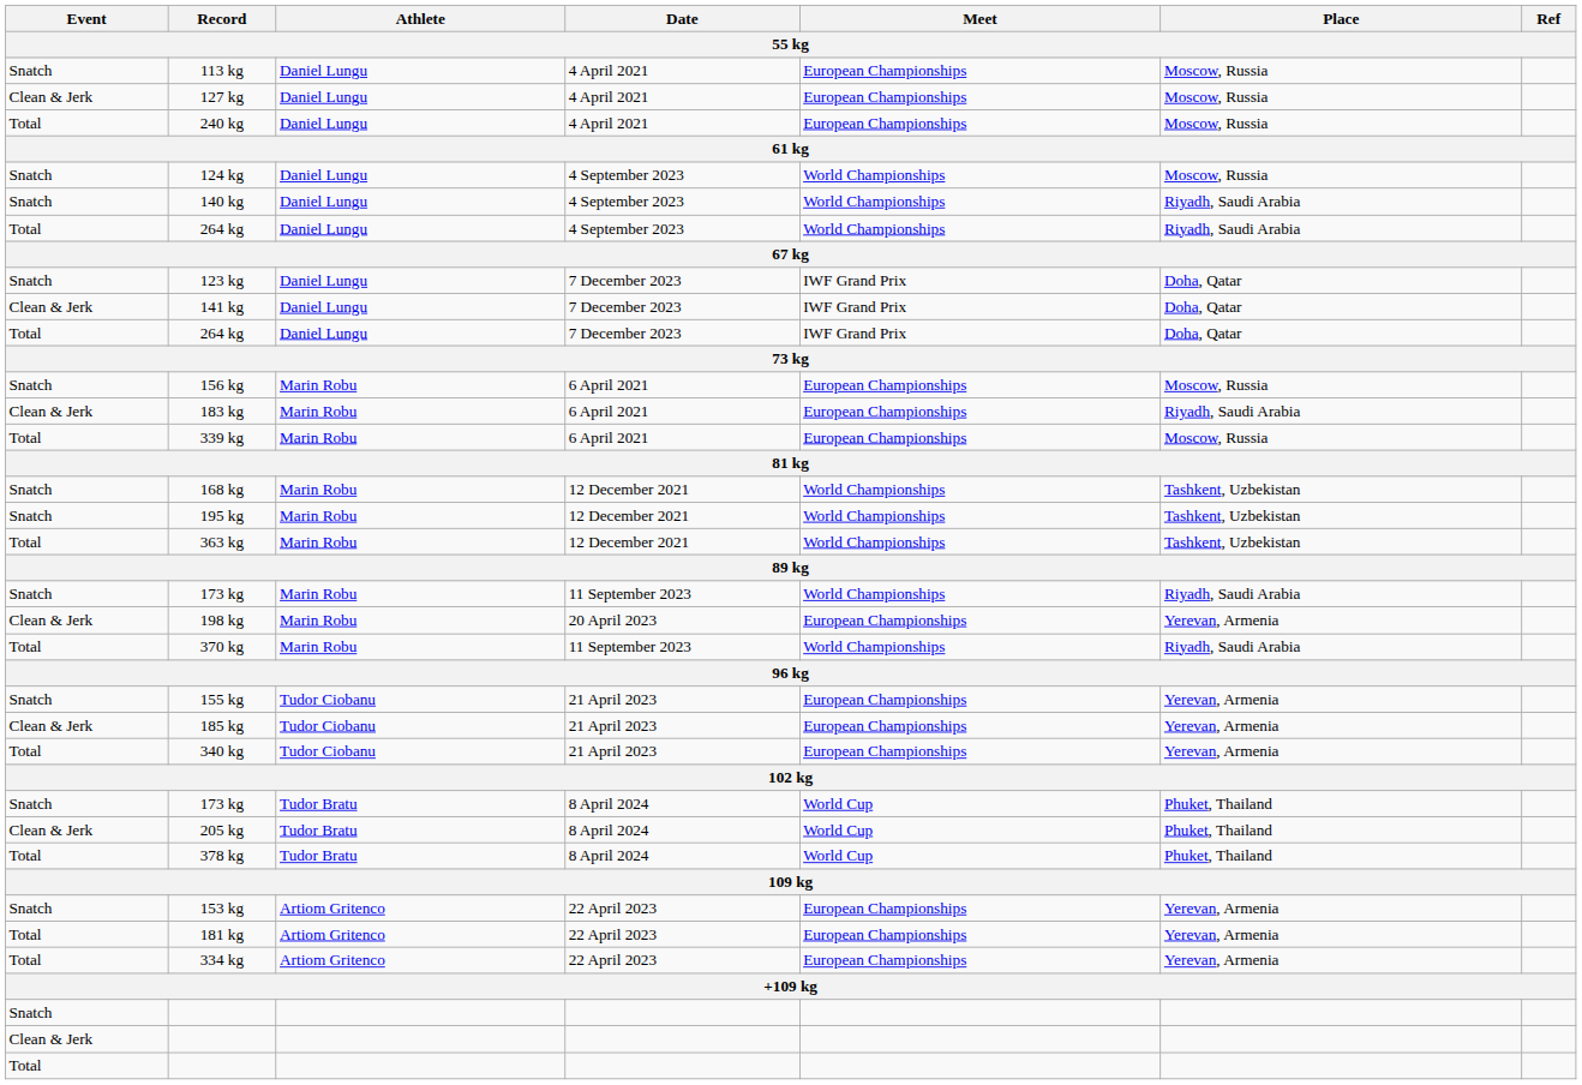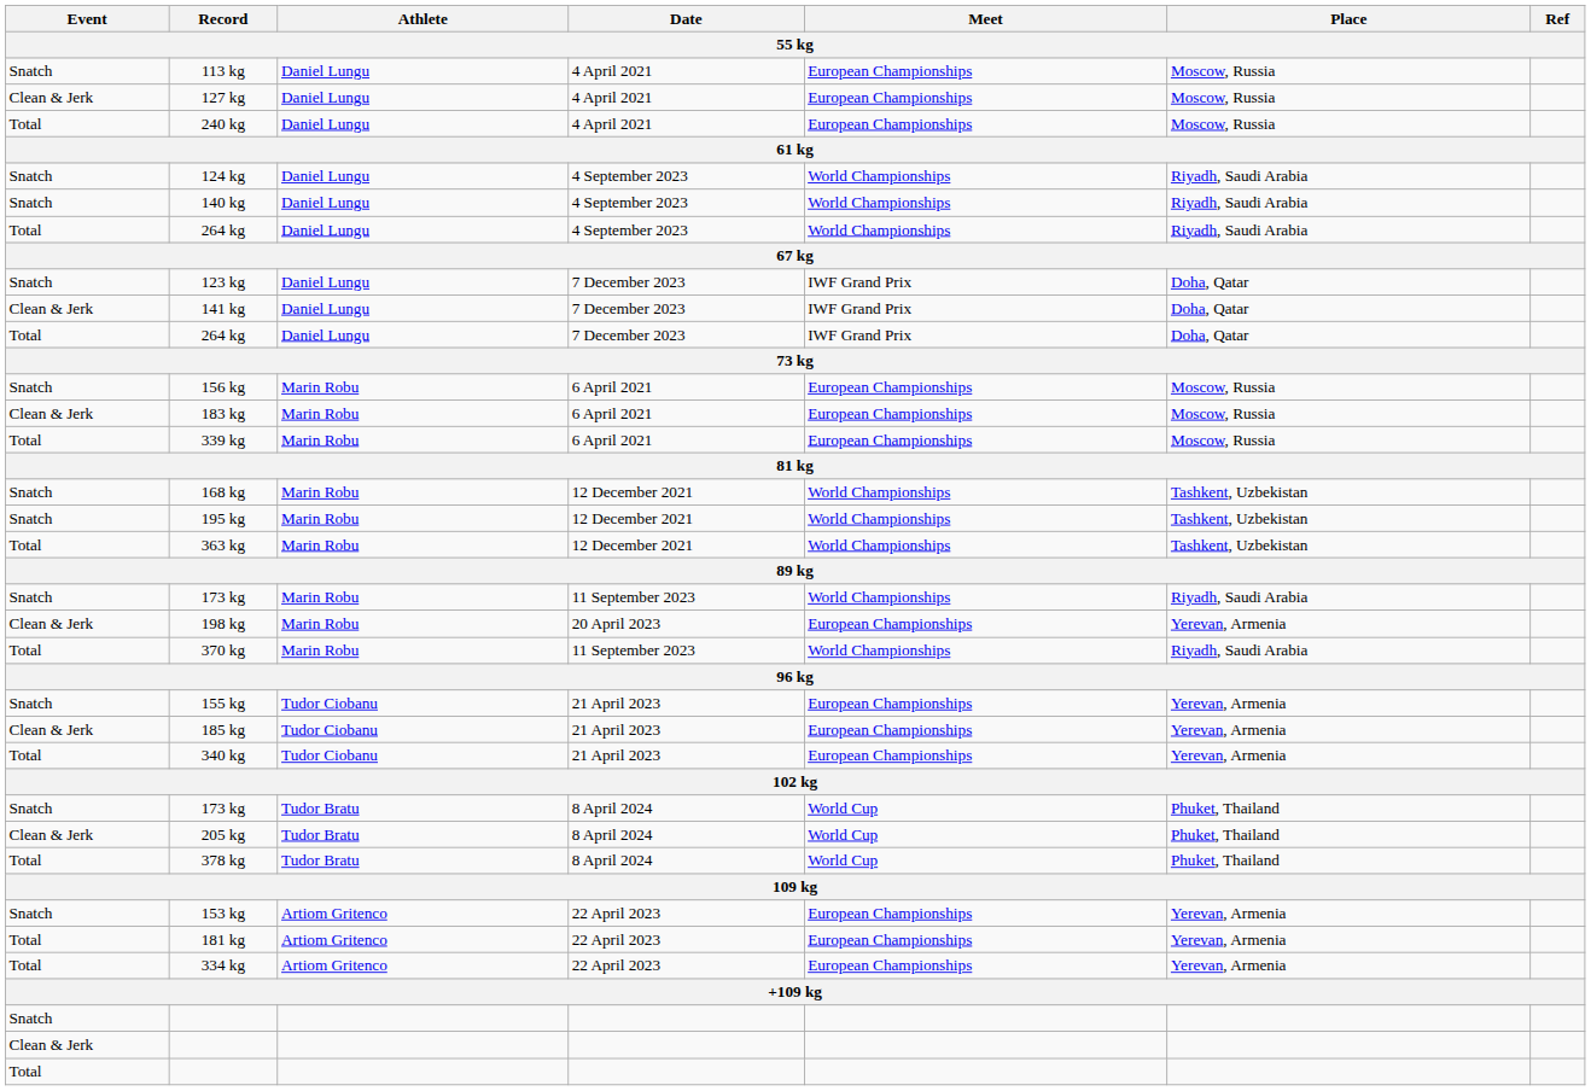 <table class="wikitable" style="font-size:95%; width: 95%;">
 <tr>
 <th width=9%>Event</th>
 <th width=6%>Record</th>
 <th width=16%>Athlete</th>
 <th width=13%>Date</th>
 <th width=20%>Meet</th>
 <th width=20%>Place</th>
 <th width=3%>Ref</th>
 </tr>
 <tr bgcolor="#DDDDDD">
 <th colspan="7">55 kg</th>
 </tr>
 <tr>
 <td>Snatch</td>
 <td align="center">113 kg</td>
 <td><a href='#'>Daniel Lungu</a></td>
 <td>4 April 2021</td>
 <td><a href='#'>European Championships</a></td>
 <td><a href='#'>Moscow</a>, Russia</td>
 <td></td>
 </tr>
 <tr>
 <td>Clean & Jerk</td>
 <td align="center">127 kg</td>
 <td><a href='#'>Daniel Lungu</a></td>
 <td>4 April 2021</td>
 <td><a href='#'>European Championships</a></td>
 <td><a href='#'>Moscow</a>, Russia</td>
 <td></td>
 </tr>
 <tr>
 <td>Total</td>
 <td align="center">240 kg</td>
 <td><a href='#'>Daniel Lungu</a></td>
 <td>4 April 2021</td>
 <td><a href='#'>European Championships</a></td>
 <td><a href='#'>Moscow</a>, Russia</td>
 <td></td>
 </tr>
 <tr bgcolor="#DDDDDD">
 <th colspan="7">61 kg</th>
 </tr>
 <tr>
 <td>Snatch</td>
 <td align="center">124 kg</td>
 <td><a href='#'>Daniel Lungu</a></td>
 <td>4 September 2023</td>
 <td><a href='#'>World Championships</a></td>
-<td><a href='#'>Moscow</a>, Russia</td>
+<td><a href='#'>Riyadh</a>, Saudi Arabia</td>
 <td></td>
 </tr>
 <tr>
 <td>Snatch</td>
 <td align="center">140 kg</td>
 <td><a href='#'>Daniel Lungu</a></td>
 <td>4 September 2023</td>
 <td><a href='#'>World Championships</a></td>
 <td><a href='#'>Riyadh</a>, Saudi Arabia</td>
 <td></td>
 </tr>
 <tr>
 <td>Total</td>
 <td align="center">264 kg</td>
 <td><a href='#'>Daniel Lungu</a></td>
 <td>4 September 2023</td>
 <td><a href='#'>World Championships</a></td>
 <td><a href='#'>Riyadh</a>, Saudi Arabia</td>
 <td></td>
 </tr>
 <tr bgcolor="#DDDDDD">
 <th colspan="7">67 kg</th>
 </tr>
 <tr>
 <td>Snatch</td>
 <td align="center">123 kg</td>
 <td><a href='#'>Daniel Lungu</a></td>
 <td>7 December 2023</td>
 <td>IWF Grand Prix</td>
 <td><a href='#'>Doha</a>, Qatar</td>
 <td></td>
 </tr>
 <tr>
 <td>Clean & Jerk</td>
 <td align="center">141 kg</td>
 <td><a href='#'>Daniel Lungu</a></td>
 <td>7 December 2023</td>
 <td>IWF Grand Prix</td>
 <td><a href='#'>Doha</a>, Qatar</td>
 <td></td>
 </tr>
 <tr>
 <td>Total</td>
 <td align="center">264 kg</td>
 <td><a href='#'>Daniel Lungu</a></td>
 <td>7 December 2023</td>
 <td>IWF Grand Prix</td>
 <td><a href='#'>Doha</a>, Qatar</td>
 <td></td>
 </tr>
 <tr bgcolor="#DDDDDD">
 <th colspan="7">73 kg</th>
 </tr>
 <tr>
 <td>Snatch</td>
 <td align="center">156 kg</td>
 <td><a href='#'>Marin Robu</a></td>
 <td>6 April 2021</td>
 <td><a href='#'>European Championships</a></td>
 <td><a href='#'>Moscow</a>, Russia</td>
 <td></td>
 </tr>
 <tr>
 <td>Clean & Jerk</td>
 <td align="center">183 kg</td>
 <td><a href='#'>Marin Robu</a></td>
 <td>6 April 2021</td>
 <td><a href='#'>European Championships</a></td>
-<td><a href='#'>Riyadh</a>, Saudi Arabia</td>
+<td><a href='#'>Moscow</a>, Russia</td>
 <td></td>
 </tr>
 <tr>
 <td>Total</td>
 <td align="center">339 kg</td>
 <td><a href='#'>Marin Robu</a></td>
 <td>6 April 2021</td>
 <td><a href='#'>European Championships</a></td>
 <td><a href='#'>Moscow</a>, Russia</td>
 <td></td>
 </tr>
 <tr bgcolor="#DDDDDD">
 <th colspan="7">81 kg</th>
 </tr>
 <tr>
 <td>Snatch</td>
 <td align="center">168 kg</td>
 <td><a href='#'>Marin Robu</a></td>
 <td>12 December 2021</td>
 <td><a href='#'>World Championships</a></td>
 <td><a href='#'>Tashkent</a>, Uzbekistan</td>
 <td></td>
 </tr>
 <tr>
 <td>Snatch</td>
 <td align="center">195 kg</td>
 <td><a href='#'>Marin Robu</a></td>
 <td>12 December 2021</td>
 <td><a href='#'>World Championships</a></td>
 <td><a href='#'>Tashkent</a>, Uzbekistan</td>
 <td></td>
 </tr>
 <tr>
 <td>Total</td>
 <td align="center">363 kg</td>
 <td><a href='#'>Marin Robu</a></td>
 <td>12 December 2021</td>
 <td><a href='#'>World Championships</a></td>
 <td><a href='#'>Tashkent</a>, Uzbekistan</td>
 <td></td>
 </tr>
 <tr bgcolor="#DDDDDD">
 <th colspan="7">89 kg</th>
 </tr>
 <tr>
 <td>Snatch</td>
 <td align="center">173 kg</td>
 <td><a href='#'>Marin Robu</a></td>
 <td>11 September 2023</td>
 <td><a href='#'>World Championships</a></td>
 <td><a href='#'>Riyadh</a>, Saudi Arabia</td>
 <td></td>
 </tr>
 <tr>
 <td>Clean & Jerk</td>
 <td align="center">198 kg</td>
 <td><a href='#'>Marin Robu</a></td>
 <td>20 April 2023</td>
 <td><a href='#'>European Championships</a></td>
 <td><a href='#'>Yerevan</a>, Armenia</td>
 <td></td>
 </tr>
 <tr>
 <td>Total</td>
 <td align="center">370 kg</td>
 <td><a href='#'>Marin Robu</a></td>
 <td>11 September 2023</td>
 <td><a href='#'>World Championships</a></td>
 <td><a href='#'>Riyadh</a>, Saudi Arabia</td>
 <td></td>
 </tr>
 <tr bgcolor="#DDDDDD">
 <th colspan="7">96 kg</th>
 </tr>
 <tr>
 <td>Snatch</td>
 <td align="center">155 kg</td>
 <td><a href='#'>Tudor Ciobanu</a></td>
 <td>21 April 2023</td>
 <td><a href='#'>European Championships</a></td>
 <td><a href='#'>Yerevan</a>, Armenia</td>
 <td></td>
 </tr>
 <tr>
 <td>Clean & Jerk</td>
 <td align="center">185 kg</td>
 <td><a href='#'>Tudor Ciobanu</a></td>
 <td>21 April 2023</td>
 <td><a href='#'>European Championships</a></td>
 <td><a href='#'>Yerevan</a>, Armenia</td>
 <td></td>
 </tr>
 <tr>
 <td>Total</td>
 <td align="center">340 kg</td>
 <td><a href='#'>Tudor Ciobanu</a></td>
 <td>21 April 2023</td>
 <td><a href='#'>European Championships</a></td>
 <td><a href='#'>Yerevan</a>, Armenia</td>
 <td></td>
 </tr>
 <tr bgcolor="#DDDDDD">
 <th colspan="7">102 kg</th>
 </tr>
 <tr>
 <td>Snatch</td>
 <td align="center">173 kg</td>
 <td><a href='#'>Tudor Bratu</a></td>
 <td>8 April 2024</td>
 <td><a href='#'>World Cup</a></td>
 <td><a href='#'>Phuket</a>, Thailand</td>
 <td></td>
 </tr>
 <tr>
 <td>Clean & Jerk</td>
 <td align="center">205 kg</td>
 <td><a href='#'>Tudor Bratu</a></td>
 <td>8 April 2024</td>
 <td><a href='#'>World Cup</a></td>
 <td><a href='#'>Phuket</a>, Thailand</td>
 <td></td>
 </tr>
 <tr>
 <td>Total</td>
 <td align="center">378 kg</td>
 <td><a href='#'>Tudor Bratu</a></td>
 <td>8 April 2024</td>
 <td><a href='#'>World Cup</a></td>
 <td><a href='#'>Phuket</a>, Thailand</td>
 <td></td>
 </tr>
 <tr bgcolor="#DDDDDD">
 <th colspan="7">109 kg</th>
 </tr>
 <tr>
 <td>Snatch</td>
 <td align="center">153 kg</td>
 <td><a href='#'>Artiom Gritenco</a></td>
 <td>22 April 2023</td>
 <td><a href='#'>European Championships</a></td>
 <td><a href='#'>Yerevan</a>, Armenia</td>
 <td></td>
 </tr>
 <tr>
 <td>Total</td>
 <td align="center">181 kg</td>
 <td><a href='#'>Artiom Gritenco</a></td>
 <td>22 April 2023</td>
 <td><a href='#'>European Championships</a></td>
 <td><a href='#'>Yerevan</a>, Armenia</td>
 <td></td>
 </tr>
 <tr>
 <td>Total</td>
 <td align="center">334 kg</td>
 <td><a href='#'>Artiom Gritenco</a></td>
 <td>22 April 2023</td>
 <td><a href='#'>European Championships</a></td>
 <td><a href='#'>Yerevan</a>, Armenia</td>
 <td></td>
 </tr>
 <tr bgcolor="#DDDDDD">
 <th colspan="7">+109 kg</th>
 </tr>
 <tr>
 <td>Snatch</td>
 <td align="center"></td>
 <td></td>
 <td></td>
 <td></td>
 <td></td>
 <td></td>
 </tr>
 <tr>
 <td>Clean & Jerk</td>
 <td align="center"></td>
 <td></td>
 <td></td>
 <td></td>
 <td></td>
 <td></td>
 </tr>
 <tr>
 <td>Total</td>
 <td align="center"></td>
 <td></td>
 <td></td>
 <td></td>
 <td></td>
 <td></td>
 </tr>
 </table>
